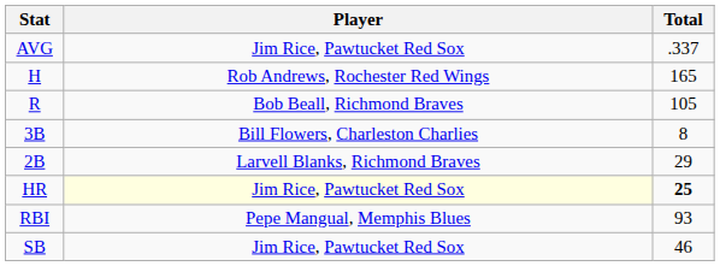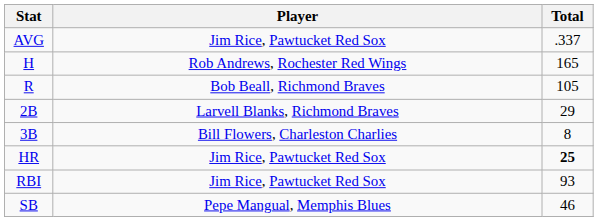 <table class="wikitable" width="40%" style="text-align:center;">
 <tr>
 <th width="5%">Stat</th>
 <th width="60%">Player</th>
 <th width="5%">Total</th>
 </tr>
 <tr>
 <td><a href='#'>AVG</a></td>
 <td><a href='#'>Jim Rice</a>, <a href='#'>Pawtucket Red Sox</a></td>
 <td>.337</td>
 </tr>
 <tr>
 <td><a href='#'>H</a></td>
 <td><a href='#'>Rob Andrews</a>, <a href='#'>Rochester Red Wings</a></td>
 <td>165</td>
 </tr>
 <tr>
 <td><a href='#'>R</a></td>
 <td><a href='#'>Bob Beall</a>, <a href='#'>Richmond Braves</a></td>
 <td>105</td>
 </tr>
 <tr>
+<td><a href='#'>2B</a></td>
+<td><a href='#'>Larvell Blanks</a>, <a href='#'>Richmond Braves</a></td>
+<td>29</td>
+</tr>
+<tr>
 <td><a href='#'>3B</a></td>
 <td><a href='#'>Bill Flowers</a>, <a href='#'>Charleston Charlies</a></td>
 <td>8</td>
 </tr>
 <tr>
-<td><a href='#'>2B</a></td>
-<td><a href='#'>Larvell Blanks</a>, <a href='#'>Richmond Braves</a></td>
-<td>29</td>
-</tr>
-<tr>
 <td><a href='#'>HR</a></td>
-<td style="background: lightyellow;"><a href='#'>Jim Rice</a>, <a href='#'>Pawtucket Red Sox</a></td>
+<td><a href='#'>Jim Rice</a>, <a href='#'>Pawtucket Red Sox</a></td>
 <td><strong>25</strong></td>
 </tr>
 <tr>
 <td><a href='#'>RBI</a></td>
-<td><a href='#'>Pepe Mangual</a>, <a href='#'>Memphis Blues</a></td>
+<td><a href='#'>Jim Rice</a>, <a href='#'>Pawtucket Red Sox</a></td>
 <td>93</td>
 </tr>
 <tr>
 <td><a href='#'>SB</a></td>
-<td><a href='#'>Jim Rice</a>, <a href='#'>Pawtucket Red Sox</a></td>
+<td><a href='#'>Pepe Mangual</a>, <a href='#'>Memphis Blues</a></td>
 <td>46</td>
 </tr>
 </table>
